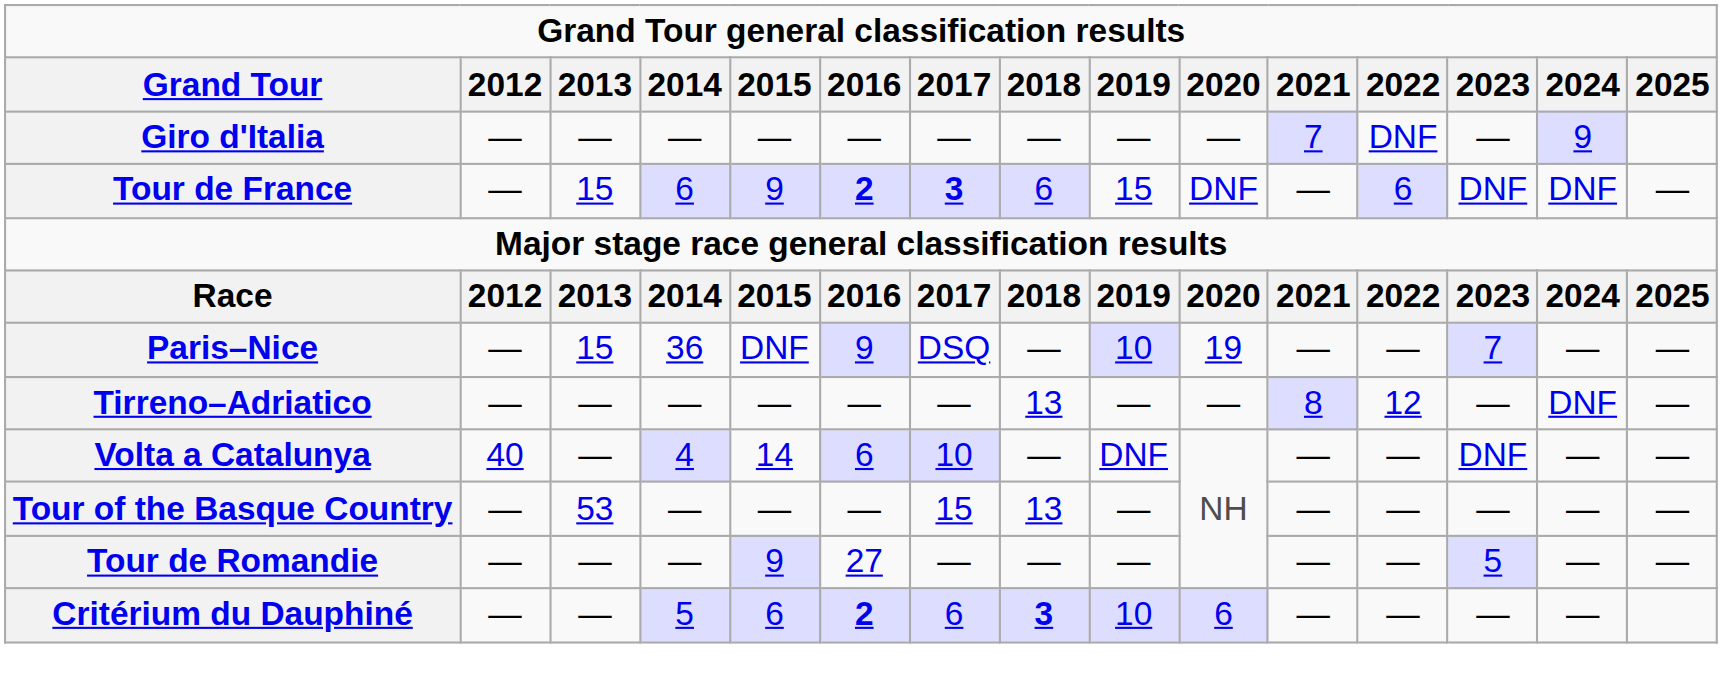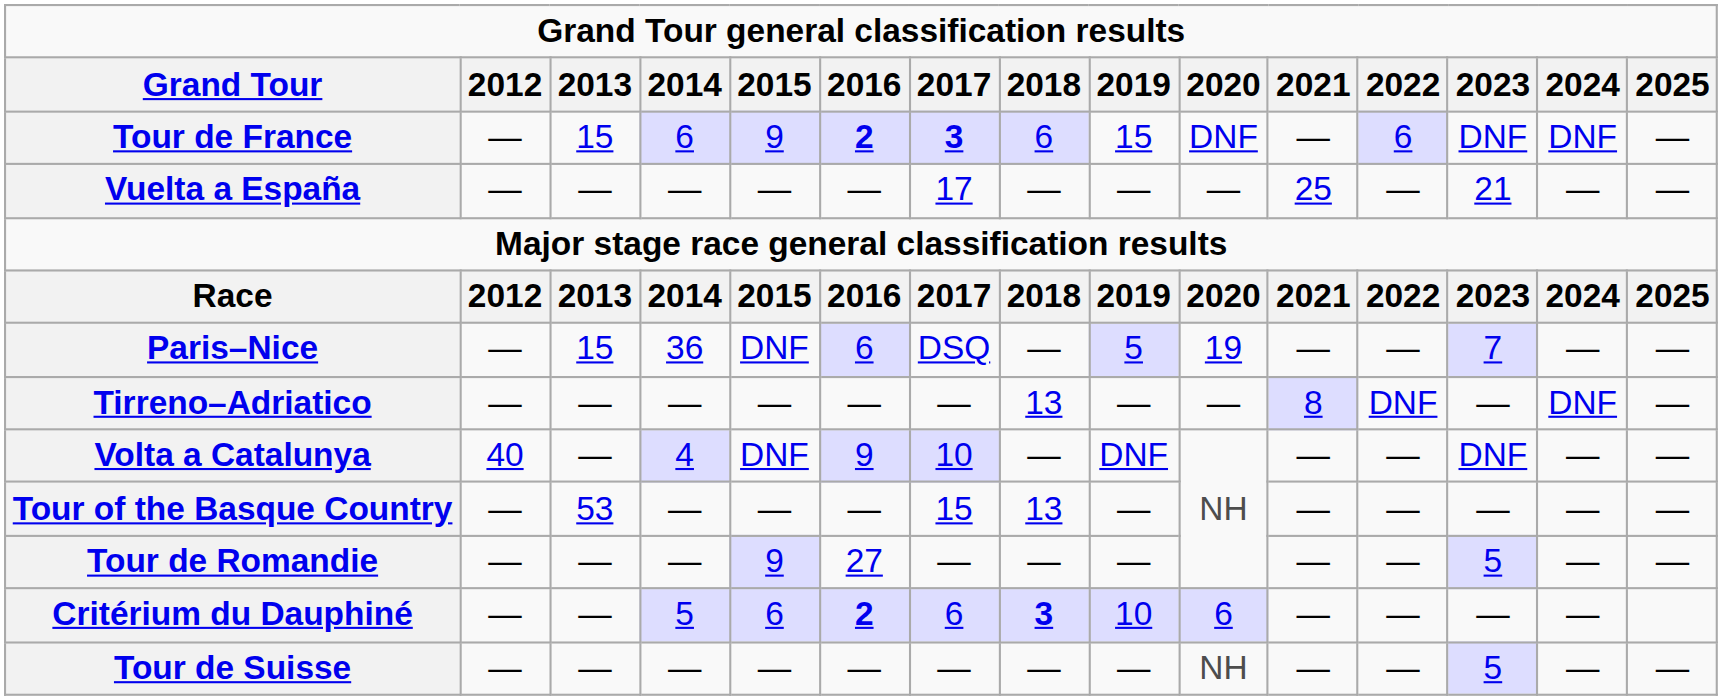 <table class="wikitable plainrowheaders">
 <tr>
 <td colspan=15 align="center"><strong>Grand Tour general classification results</strong></td>
 </tr>
 <tr>
 <th scope="col"><a href='#'>Grand Tour</a></th>
 <th scope="col">2012</th>
 <th scope="col">2013</th>
 <th scope="col">2014</th>
 <th scope="col">2015</th>
 <th scope="col">2016</th>
 <th scope="col">2017</th>
 <th scope="col">2018</th>
 <th scope="col">2019</th>
 <th scope="col">2020</th>
 <th scope="col">2021</th>
 <th scope="col">2022</th>
 <th scope="col">2023</th>
 <th scope="col">2024</th>
 <th scope="col">2025</th>
 </tr>
 <tr style="text-align:center;">
-<th scope="row"> <a href='#'>Giro d'Italia</a></th>
-<td>—</td>
-<td>—</td>
-<td>—</td>
-<td>—</td>
-<td>—</td>
-<td>—</td>
-<td>—</td>
-<td>—</td>
-<td>—</td>
-<td style="background:#ddf;"><a href='#'>7</a></td>
-<td><a href='#'>DNF</a></td>
-<td>—</td>
-<td style="background:#ddf;"><a href='#'>9</a></td>
-<td></td>
-</tr>
-<tr style="text-align:center;">
 <th scope="row"> <a href='#'>Tour de France</a></th>
 <td>—</td>
 <td><a href='#'>15</a></td>
 <td style="background:#ddf;"><a href='#'>6</a></td>
 <td style="background:#ddf;"><a href='#'>9</a></td>
 <td style="background:#ddf;"><a href='#'><strong>2</strong></a></td>
 <td style="background:#ddf;"><a href='#'><strong>3</strong></a></td>
 <td style="background:#ddf;"><a href='#'>6</a></td>
 <td><a href='#'>15</a></td>
 <td><a href='#'>DNF</a></td>
 <td>—</td>
 <td style="background:#ddf;"><a href='#'>6</a></td>
 <td><a href='#'>DNF</a></td>
 <td><a href='#'>DNF</a></td>
+<td>—</td>
+</tr>
+<tr style="text-align:center;">
+<th scope="row"> <a href='#'>Vuelta a España</a></th>
+<td>—</td>
+<td>—</td>
+<td>—</td>
+<td>—</td>
+<td>—</td>
+<td><a href='#'>17</a></td>
+<td>—</td>
+<td>—</td>
+<td>—</td>
+<td><a href='#'>25</a></td>
+<td>—</td>
+<td><a href='#'>21</a></td>
+<td>—</td>
 <td>—</td>
 </tr>
 <tr>
 <td colspan=15 align="center"><strong>Major stage race general classification results</strong></td>
 </tr>
 <tr>
 <th>Race</th>
 <th scope="col">2012</th>
 <th scope="col">2013</th>
 <th scope="col">2014</th>
 <th scope="col">2015</th>
 <th scope="col">2016</th>
 <th scope="col">2017</th>
 <th scope="col">2018</th>
 <th scope="col">2019</th>
 <th scope="col">2020</th>
 <th scope="col">2021</th>
 <th scope="col">2022</th>
 <th scope="col">2023</th>
 <th scope="col">2024</th>
 <th scope="col">2025</th>
 </tr>
 <tr style="text-align:center;">
 <th scope="row"> <a href='#'>Paris–Nice</a></th>
 <td>—</td>
 <td><a href='#'>15</a></td>
 <td><a href='#'>36</a></td>
 <td><a href='#'>DNF</a></td>
-<td style="background:#ddf;"><a href='#'>9</a></td>
+<td style="background:#ddf;"><a href='#'>6</a></td>
 <td><a href='#'>DSQ</a></td>
 <td>—</td>
-<td style="background:#ddf;"><a href='#'>10</a></td>
+<td style="background:#ddf;"><a href='#'>5</a></td>
 <td><a href='#'>19</a></td>
 <td>—</td>
 <td>—</td>
 <td style="background:#ddf;"><a href='#'>7</a></td>
 <td>—</td>
 <td>—</td>
 </tr>
 <tr style="text-align:center;">
 <th scope="row"> <a href='#'>Tirreno–Adriatico</a></th>
 <td>—</td>
 <td>—</td>
 <td>—</td>
 <td>—</td>
 <td>—</td>
 <td>—</td>
 <td><a href='#'>13</a></td>
 <td>—</td>
 <td>—</td>
 <td style="background:#ddf;"><a href='#'>8</a></td>
-<td><a href='#'>12</a></td>
+<td><a href='#'>DNF</a></td>
 <td>—</td>
 <td><a href='#'>DNF</a></td>
 <td>—</td>
 </tr>
 <tr style="text-align:center;">
 <th scope="row"> <a href='#'>Volta a Catalunya</a></th>
 <td><a href='#'>40</a></td>
 <td>—</td>
 <td style="background:#ddf;"><a href='#'>4</a></td>
-<td><a href='#'>14</a></td>
-<td style="background:#ddf;"><a href='#'>6</a></td>
+<td><a href='#'>DNF</a></td>
+<td style="background:#ddf;"><a href='#'>9</a></td>
 <td style="background:#ddf;"><a href='#'>10</a></td>
 <td>—</td>
 <td><a href='#'>DNF</a></td>
 <td style="color:#4d4d4d;" rowspan=3>NH</td>
 <td>—</td>
 <td>—</td>
 <td><a href='#'>DNF</a></td>
 <td>—</td>
 <td>—</td>
 </tr>
 <tr style="text-align:center;">
 <th scope="row"> <a href='#'>Tour of the Basque Country</a></th>
 <td>—</td>
 <td><a href='#'>53</a></td>
 <td>—</td>
 <td>—</td>
 <td>—</td>
 <td><a href='#'>15</a></td>
 <td><a href='#'>13</a></td>
 <td>—</td>
 <td>—</td>
 <td>—</td>
 <td>—</td>
 <td>—</td>
 <td>—</td>
 </tr>
 <tr style="text-align:center;">
 <th scope="row"> <a href='#'>Tour de Romandie</a></th>
 <td>—</td>
 <td>—</td>
 <td>—</td>
 <td style="background:#ddf;"><a href='#'>9</a></td>
 <td><a href='#'>27</a></td>
 <td>—</td>
 <td>—</td>
 <td>—</td>
 <td>—</td>
 <td>—</td>
 <td style="background:#ddf;"><a href='#'>5</a></td>
 <td>—</td>
 <td>—</td>
 </tr>
 <tr style="text-align:center;">
 <th scope="row"> <a href='#'>Critérium du Dauphiné</a></th>
 <td>—</td>
 <td>—</td>
 <td style="background:#ddf;"><a href='#'>5</a></td>
 <td style="background:#ddf;"><a href='#'>6</a></td>
 <td style="background:#ddf;"><a href='#'><strong>2</strong></a></td>
 <td style="background:#ddf;"><a href='#'>6</a></td>
 <td style="background:#ddf;"><a href='#'><strong>3</strong></a></td>
 <td style="background:#ddf;"><a href='#'>10</a></td>
 <td style="background:#ddf;"><a href='#'>6</a></td>
 <td>—</td>
 <td>—</td>
 <td>—</td>
 <td>—</td>
 <td></td>
 </tr>
+<tr style="text-align:center;">
+<th scope="row"> <a href='#'>Tour de Suisse</a></th>
+<td>—</td>
+<td>—</td>
+<td>—</td>
+<td>—</td>
+<td>—</td>
+<td>—</td>
+<td>—</td>
+<td>—</td>
+<td style="color:#4d4d4d;">NH</td>
+<td>—</td>
+<td>—</td>
+<td style="background:#ddf;"><a href='#'>5</a></td>
+<td>—</td>
+<td>—</td>
+</tr>
 </table>
